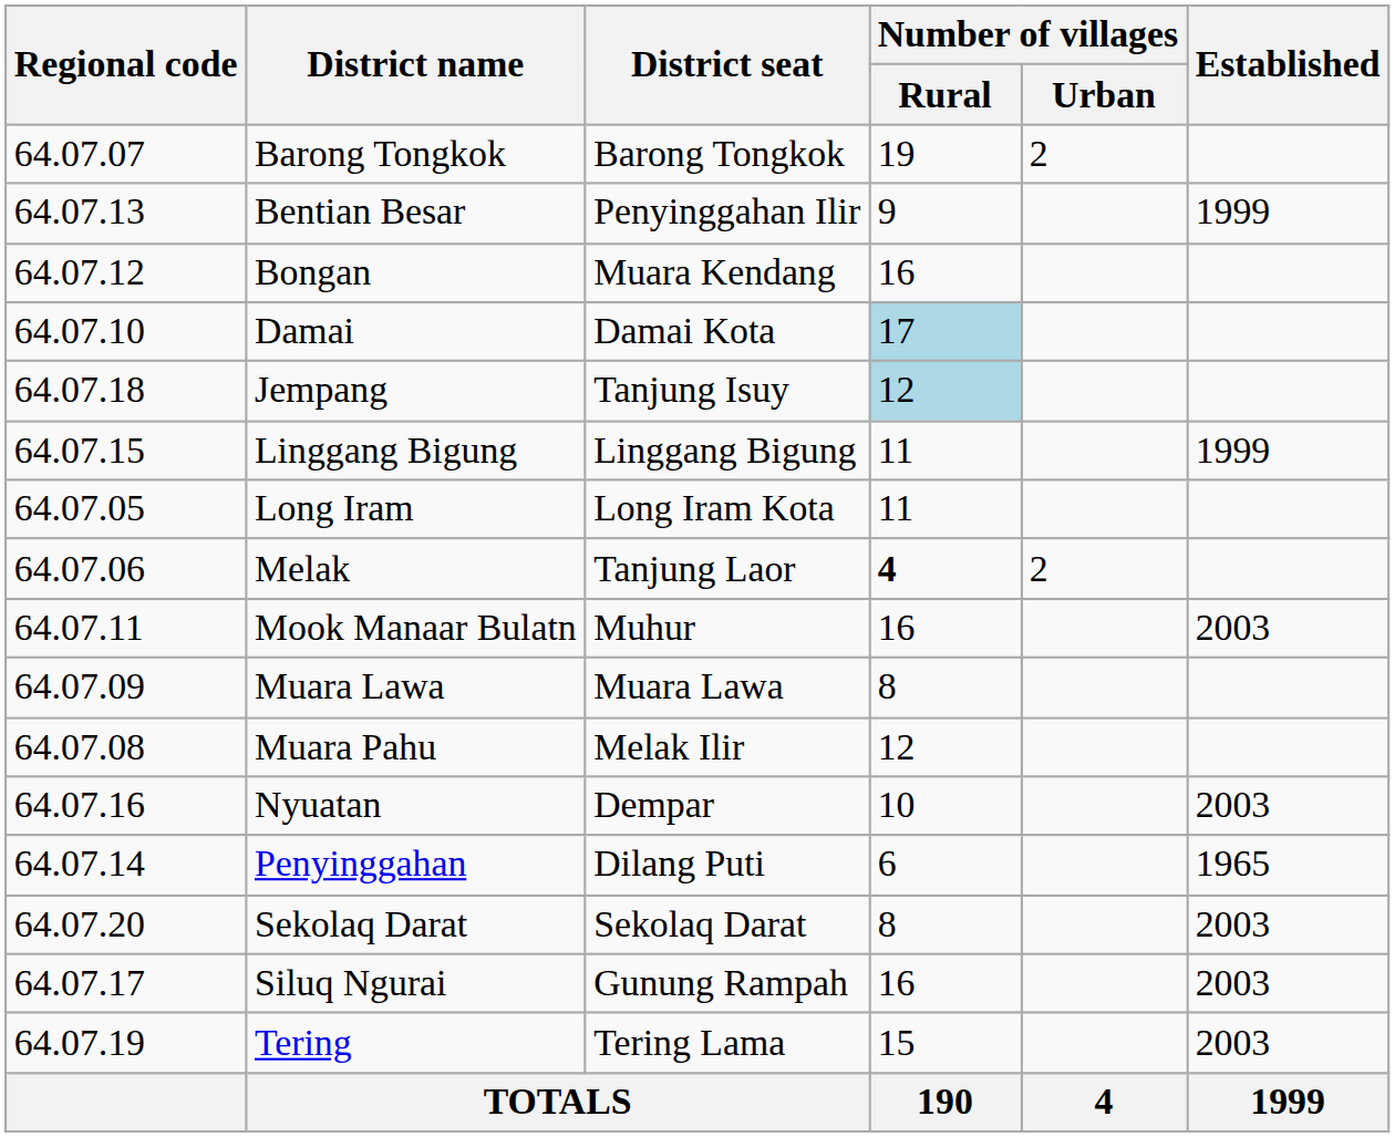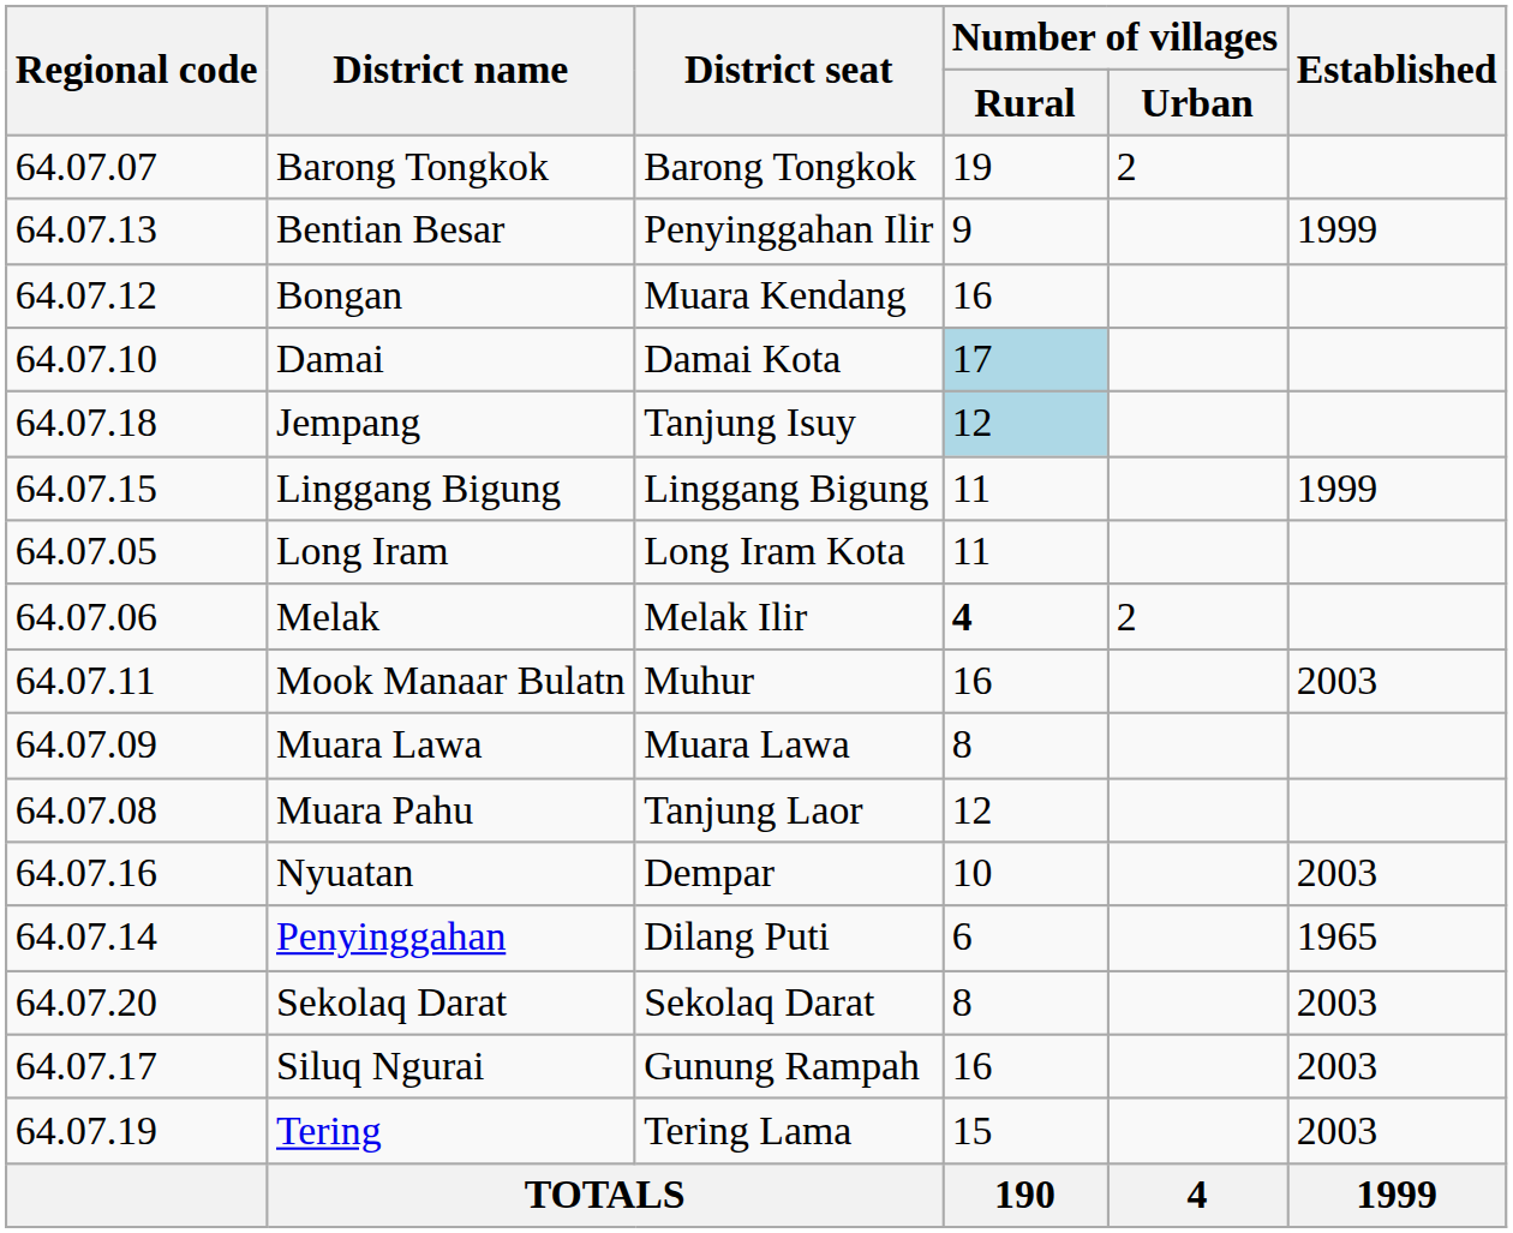 <table class="wikitable sortable">
 <tr>
 <th rowspan="2">Regional code</th>
 <th rowspan="2">District name</th>
 <th rowspan="2">District seat</th>
 <th colspan="2">Number of villages</th>
 <th rowspan="2">Established</th>
 </tr>
 <tr>
 <th>Rural</th>
 <th>Urban</th>
 </tr>
 <tr>
 <td>64.07.07</td>
 <td>Barong Tongkok</td>
 <td>Barong Tongkok</td>
 <td>19</td>
 <td>2</td>
 <td></td>
 </tr>
 <tr>
 <td>64.07.13</td>
 <td>Bentian Besar</td>
 <td>Penyinggahan Ilir</td>
 <td>9</td>
 <td></td>
 <td>1999</td>
 </tr>
 <tr>
 <td>64.07.12</td>
 <td>Bongan</td>
 <td>Muara Kendang</td>
 <td>16</td>
 <td></td>
 <td></td>
 </tr>
 <tr>
 <td>64.07.10</td>
 <td>Damai</td>
 <td>Damai Kota</td>
 <td style="background: lightblue;">17</td>
 <td></td>
 <td></td>
 </tr>
 <tr>
 <td>64.07.18</td>
 <td>Jempang</td>
 <td>Tanjung Isuy</td>
 <td style="background: lightblue;">12</td>
 <td></td>
 <td></td>
 </tr>
 <tr>
 <td>64.07.15</td>
 <td>Linggang Bigung</td>
 <td>Linggang Bigung</td>
 <td>11</td>
 <td></td>
 <td>1999</td>
 </tr>
 <tr>
 <td>64.07.05</td>
 <td>Long Iram</td>
 <td>Long Iram Kota</td>
 <td>11</td>
 <td></td>
 <td></td>
 </tr>
 <tr>
 <td>64.07.06</td>
 <td>Melak</td>
-<td>Tanjung Laor</td>
+<td>Melak Ilir</td>
 <td><strong>4</strong></td>
 <td>2</td>
 <td></td>
 </tr>
 <tr>
 <td>64.07.11</td>
 <td>Mook Manaar Bulatn</td>
 <td>Muhur</td>
 <td>16</td>
 <td></td>
 <td>2003</td>
 </tr>
 <tr>
 <td>64.07.09</td>
 <td>Muara Lawa</td>
 <td>Muara Lawa</td>
 <td>8</td>
 <td></td>
 <td></td>
 </tr>
 <tr>
 <td>64.07.08</td>
 <td>Muara Pahu</td>
-<td>Melak Ilir</td>
+<td>Tanjung Laor</td>
 <td>12</td>
 <td></td>
 <td></td>
 </tr>
 <tr>
 <td>64.07.16</td>
 <td>Nyuatan</td>
 <td>Dempar</td>
 <td>10</td>
 <td></td>
 <td>2003</td>
 </tr>
 <tr>
 <td>64.07.14</td>
 <td><a href='#'>Penyinggahan</a></td>
 <td>Dilang Puti</td>
 <td>6</td>
 <td></td>
 <td>1965</td>
 </tr>
 <tr>
 <td>64.07.20</td>
 <td>Sekolaq Darat</td>
 <td>Sekolaq Darat</td>
 <td>8</td>
 <td></td>
 <td>2003</td>
 </tr>
 <tr>
 <td>64.07.17</td>
 <td>Siluq Ngurai</td>
 <td>Gunung Rampah</td>
 <td>16</td>
 <td></td>
 <td>2003</td>
 </tr>
 <tr>
 <td>64.07.19</td>
 <td><a href='#'>Tering</a></td>
 <td>Tering Lama</td>
 <td>15</td>
 <td></td>
 <td>2003</td>
 </tr>
 <tr>
 <th></th>
 <th colspan="2">TOTALS</th>
 <th>190</th>
 <th>4</th>
 <th>1999</th>
 </tr>
 </table>
